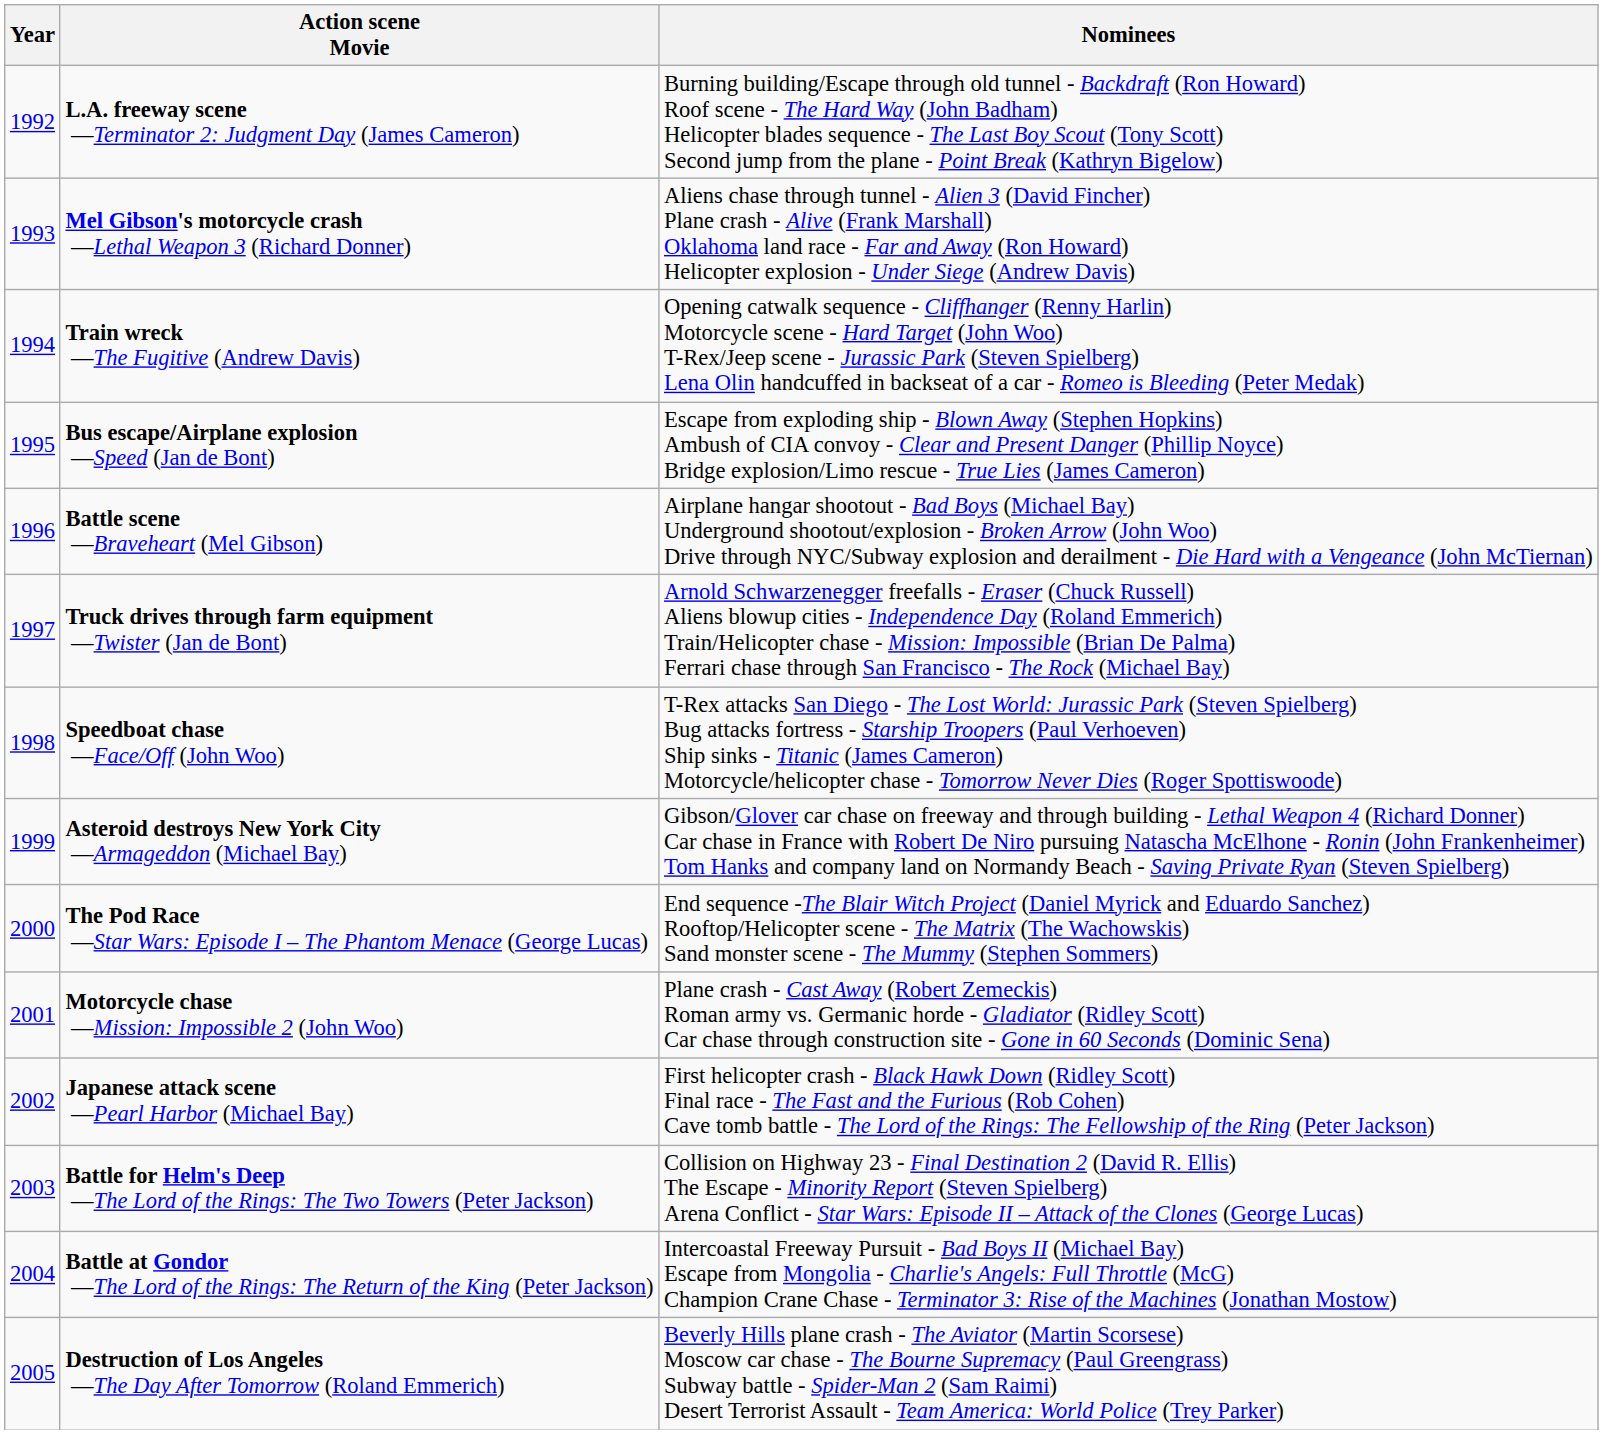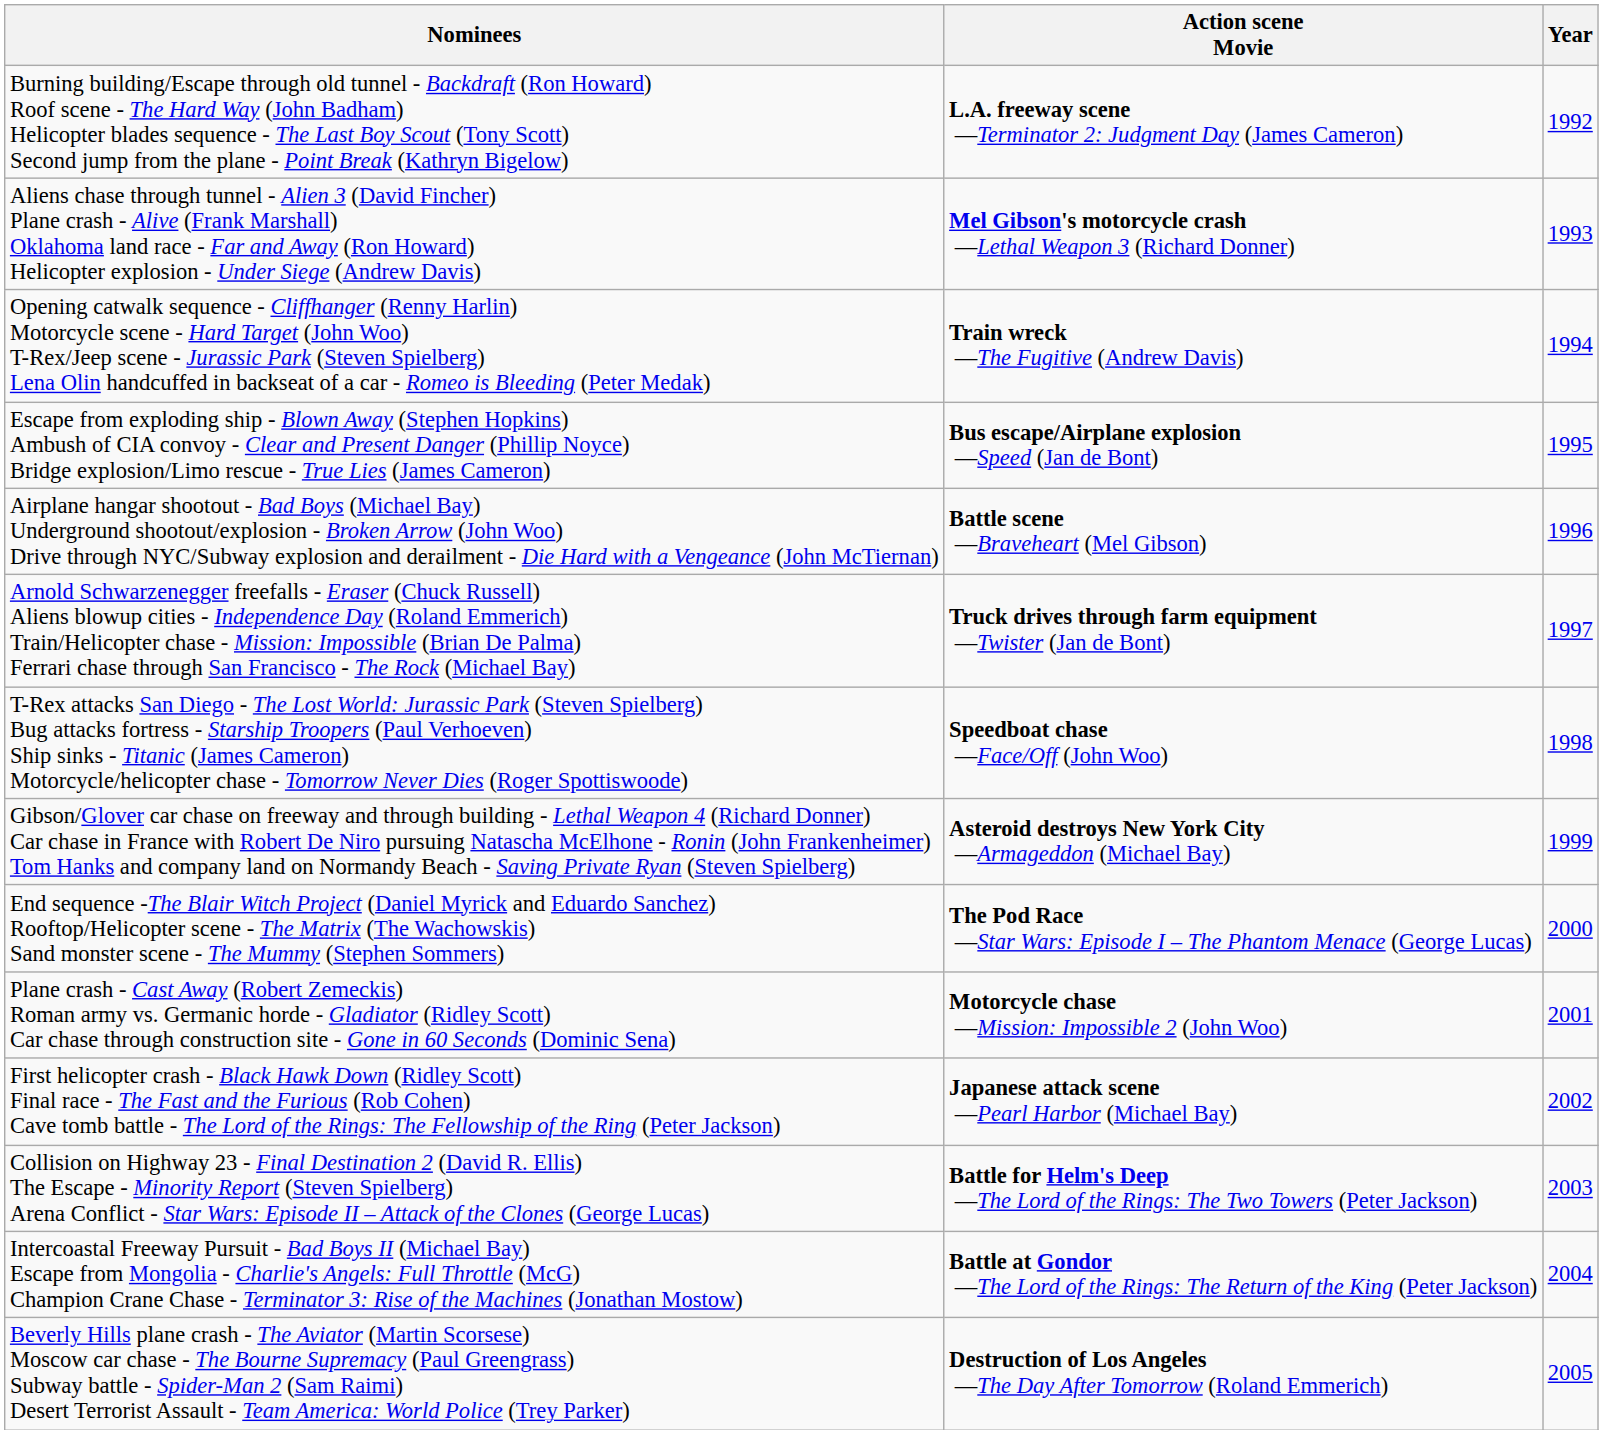 <table class="wikitable">
 <tr>
+<th>Nominees</th>
+<th>Action scene <br> Movie</th>
 <th>Year</th>
-<th>Action scene <br> Movie</th>
-<th>Nominees</th>
 </tr>
 <tr>
+<td>Burning building/Escape through old tunnel - <em><a href='#'>Backdraft</a></em> (<a href='#'>Ron Howard</a>) <br> Roof scene - <em><a href='#'>The Hard Way</a></em> (<a href='#'>John Badham</a>) <br> Helicopter blades sequence - <em><a href='#'>The Last Boy Scout</a></em> (<a href='#'>Tony Scott</a>) <br> Second jump from the plane - <em><a href='#'>Point Break</a></em> (<a href='#'>Kathryn Bigelow</a>)</td>
+<td><strong>L.A. freeway scene</strong> <br> —<em><a href='#'>Terminator 2: Judgment Day</a></em> (<a href='#'>James Cameron</a>)</td>
 <td><a href='#'>1992</a></td>
-<td><strong>L.A. freeway scene</strong> <br> —<em><a href='#'>Terminator 2: Judgment Day</a></em> (<a href='#'>James Cameron</a>)</td>
-<td>Burning building/Escape through old tunnel - <em><a href='#'>Backdraft</a></em> (<a href='#'>Ron Howard</a>) <br> Roof scene - <em><a href='#'>The Hard Way</a></em> (<a href='#'>John Badham</a>) <br> Helicopter blades sequence - <em><a href='#'>The Last Boy Scout</a></em> (<a href='#'>Tony Scott</a>) <br> Second jump from the plane - <em><a href='#'>Point Break</a></em> (<a href='#'>Kathryn Bigelow</a>)</td>
 </tr>
 <tr>
+<td>Aliens chase through tunnel - <em><a href='#'>Alien 3</a></em> (<a href='#'>David Fincher</a>) <br> Plane crash - <em><a href='#'>Alive</a></em> (<a href='#'>Frank Marshall</a>) <br> <a href='#'>Oklahoma</a> land race - <em><a href='#'>Far and Away</a></em> (<a href='#'>Ron Howard</a>) <br> Helicopter explosion - <em><a href='#'>Under Siege</a></em> (<a href='#'>Andrew Davis</a>)</td>
+<td><strong><a href='#'>Mel Gibson</a>'s motorcycle crash</strong> <br> —<em><a href='#'>Lethal Weapon 3</a></em> (<a href='#'>Richard Donner</a>)</td>
 <td><a href='#'>1993</a></td>
-<td><strong><a href='#'>Mel Gibson</a>'s motorcycle crash</strong> <br> —<em><a href='#'>Lethal Weapon 3</a></em> (<a href='#'>Richard Donner</a>)</td>
-<td>Aliens chase through tunnel - <em><a href='#'>Alien 3</a></em> (<a href='#'>David Fincher</a>) <br> Plane crash - <em><a href='#'>Alive</a></em> (<a href='#'>Frank Marshall</a>) <br> <a href='#'>Oklahoma</a> land race - <em><a href='#'>Far and Away</a></em> (<a href='#'>Ron Howard</a>) <br> Helicopter explosion - <em><a href='#'>Under Siege</a></em> (<a href='#'>Andrew Davis</a>)</td>
 </tr>
 <tr>
+<td>Opening catwalk sequence - <em><a href='#'>Cliffhanger</a></em> (<a href='#'>Renny Harlin</a>) <br> Motorcycle scene - <em><a href='#'>Hard Target</a></em> (<a href='#'>John Woo</a>) <br> T-Rex/Jeep scene - <em><a href='#'>Jurassic Park</a></em> (<a href='#'>Steven Spielberg</a>) <br> <a href='#'>Lena Olin</a> handcuffed in backseat of a car - <em><a href='#'>Romeo is Bleeding</a></em> (<a href='#'>Peter Medak</a>)</td>
+<td><strong>Train wreck</strong> <br> —<em><a href='#'>The Fugitive</a></em> (<a href='#'>Andrew Davis</a>)</td>
 <td><a href='#'>1994</a></td>
-<td><strong>Train wreck</strong> <br> —<em><a href='#'>The Fugitive</a></em> (<a href='#'>Andrew Davis</a>)</td>
-<td>Opening catwalk sequence - <em><a href='#'>Cliffhanger</a></em> (<a href='#'>Renny Harlin</a>) <br> Motorcycle scene - <em><a href='#'>Hard Target</a></em> (<a href='#'>John Woo</a>) <br> T-Rex/Jeep scene - <em><a href='#'>Jurassic Park</a></em> (<a href='#'>Steven Spielberg</a>) <br> <a href='#'>Lena Olin</a> handcuffed in backseat of a car - <em><a href='#'>Romeo is Bleeding</a></em> (<a href='#'>Peter Medak</a>)</td>
 </tr>
 <tr>
+<td>Escape from exploding ship - <em><a href='#'>Blown Away</a></em> (<a href='#'>Stephen Hopkins</a>) <br> Ambush of CIA convoy - <em><a href='#'>Clear and Present Danger</a></em> (<a href='#'>Phillip Noyce</a>) <br> Bridge explosion/Limo rescue - <em><a href='#'>True Lies</a></em> (<a href='#'>James Cameron</a>)</td>
+<td><strong>Bus escape/Airplane explosion</strong> <br> —<em><a href='#'>Speed</a></em> (<a href='#'>Jan de Bont</a>)</td>
 <td><a href='#'>1995</a></td>
-<td><strong>Bus escape/Airplane explosion</strong> <br> —<em><a href='#'>Speed</a></em> (<a href='#'>Jan de Bont</a>)</td>
-<td>Escape from exploding ship - <em><a href='#'>Blown Away</a></em> (<a href='#'>Stephen Hopkins</a>) <br> Ambush of CIA convoy - <em><a href='#'>Clear and Present Danger</a></em> (<a href='#'>Phillip Noyce</a>) <br> Bridge explosion/Limo rescue - <em><a href='#'>True Lies</a></em> (<a href='#'>James Cameron</a>)</td>
 </tr>
 <tr>
+<td>Airplane hangar shootout - <em><a href='#'>Bad Boys</a></em> (<a href='#'>Michael Bay</a>) <br> Underground shootout/explosion - <em><a href='#'>Broken Arrow</a></em> (<a href='#'>John Woo</a>) <br> Drive through NYC/Subway explosion and derailment - <em><a href='#'>Die Hard with a Vengeance</a></em> (<a href='#'>John McTiernan</a>)</td>
+<td><strong>Battle scene</strong> <br> —<em><a href='#'>Braveheart</a></em> (<a href='#'>Mel Gibson</a>)</td>
 <td><a href='#'>1996</a></td>
-<td><strong>Battle scene</strong> <br> —<em><a href='#'>Braveheart</a></em> (<a href='#'>Mel Gibson</a>)</td>
-<td>Airplane hangar shootout - <em><a href='#'>Bad Boys</a></em> (<a href='#'>Michael Bay</a>) <br> Underground shootout/explosion - <em><a href='#'>Broken Arrow</a></em> (<a href='#'>John Woo</a>) <br> Drive through NYC/Subway explosion and derailment - <em><a href='#'>Die Hard with a Vengeance</a></em> (<a href='#'>John McTiernan</a>)</td>
 </tr>
 <tr>
+<td><a href='#'>Arnold Schwarzenegger</a> freefalls - <em><a href='#'>Eraser</a></em> (<a href='#'>Chuck Russell</a>) <br> Aliens blowup cities - <em><a href='#'>Independence Day</a></em> (<a href='#'>Roland Emmerich</a>) <br> Train/Helicopter chase - <em><a href='#'>Mission: Impossible</a></em> (<a href='#'>Brian De Palma</a>) <br> Ferrari chase through <a href='#'>San Francisco</a> - <em><a href='#'>The Rock</a></em> (<a href='#'>Michael Bay</a>)</td>
+<td><strong>Truck drives through farm equipment</strong> <br> —<em><a href='#'>Twister</a></em> (<a href='#'>Jan de Bont</a>)</td>
 <td><a href='#'>1997</a></td>
-<td><strong>Truck drives through farm equipment</strong> <br> —<em><a href='#'>Twister</a></em> (<a href='#'>Jan de Bont</a>)</td>
-<td><a href='#'>Arnold Schwarzenegger</a> freefalls - <em><a href='#'>Eraser</a></em> (<a href='#'>Chuck Russell</a>) <br> Aliens blowup cities - <em><a href='#'>Independence Day</a></em> (<a href='#'>Roland Emmerich</a>) <br> Train/Helicopter chase - <em><a href='#'>Mission: Impossible</a></em> (<a href='#'>Brian De Palma</a>) <br> Ferrari chase through <a href='#'>San Francisco</a> - <em><a href='#'>The Rock</a></em> (<a href='#'>Michael Bay</a>)</td>
 </tr>
 <tr>
+<td>T-Rex attacks <a href='#'>San Diego</a> - <em><a href='#'>The Lost World: Jurassic Park</a></em> (<a href='#'>Steven Spielberg</a>) <br> Bug attacks fortress - <em><a href='#'>Starship Troopers</a></em> (<a href='#'>Paul Verhoeven</a>) <br> Ship sinks - <em><a href='#'>Titanic</a></em> (<a href='#'>James Cameron</a>) <br> Motorcycle/helicopter chase - <em><a href='#'>Tomorrow Never Dies</a></em> (<a href='#'>Roger Spottiswoode</a>)</td>
+<td><strong>Speedboat chase</strong> <br> —<em><a href='#'>Face/Off</a></em> (<a href='#'>John Woo</a>)</td>
 <td><a href='#'>1998</a></td>
-<td><strong>Speedboat chase</strong> <br> —<em><a href='#'>Face/Off</a></em> (<a href='#'>John Woo</a>)</td>
-<td>T-Rex attacks <a href='#'>San Diego</a> - <em><a href='#'>The Lost World: Jurassic Park</a></em> (<a href='#'>Steven Spielberg</a>) <br> Bug attacks fortress - <em><a href='#'>Starship Troopers</a></em> (<a href='#'>Paul Verhoeven</a>) <br> Ship sinks - <em><a href='#'>Titanic</a></em> (<a href='#'>James Cameron</a>) <br> Motorcycle/helicopter chase - <em><a href='#'>Tomorrow Never Dies</a></em> (<a href='#'>Roger Spottiswoode</a>)</td>
 </tr>
 <tr>
+<td>Gibson/<a href='#'>Glover</a> car chase on freeway and through building - <em><a href='#'>Lethal Weapon 4</a></em> (<a href='#'>Richard Donner</a>) <br> Car chase in France with <a href='#'>Robert De Niro</a> pursuing <a href='#'>Natascha McElhone</a> - <em><a href='#'>Ronin</a></em> (<a href='#'>John Frankenheimer</a>) <br> <a href='#'>Tom Hanks</a> and company land on Normandy Beach - <em><a href='#'>Saving Private Ryan</a></em> (<a href='#'>Steven Spielberg</a>)</td>
+<td><strong>Asteroid destroys New York City</strong> <br> —<em><a href='#'>Armageddon</a></em> (<a href='#'>Michael Bay</a>)</td>
 <td><a href='#'>1999</a></td>
-<td><strong>Asteroid destroys New York City</strong> <br> —<em><a href='#'>Armageddon</a></em> (<a href='#'>Michael Bay</a>)</td>
-<td>Gibson/<a href='#'>Glover</a> car chase on freeway and through building - <em><a href='#'>Lethal Weapon 4</a></em> (<a href='#'>Richard Donner</a>) <br> Car chase in France with <a href='#'>Robert De Niro</a> pursuing <a href='#'>Natascha McElhone</a> - <em><a href='#'>Ronin</a></em> (<a href='#'>John Frankenheimer</a>) <br> <a href='#'>Tom Hanks</a> and company land on Normandy Beach - <em><a href='#'>Saving Private Ryan</a></em> (<a href='#'>Steven Spielberg</a>)</td>
 </tr>
 <tr>
+<td>End sequence -<em><a href='#'>The Blair Witch Project</a></em> (<a href='#'>Daniel Myrick</a> and <a href='#'>Eduardo Sanchez</a>) <br> Rooftop/Helicopter scene - <em><a href='#'>The Matrix</a></em> (<a href='#'>The Wachowskis</a>) <br> Sand monster scene - <em><a href='#'>The Mummy</a></em> (<a href='#'>Stephen Sommers</a>)</td>
+<td><strong>The Pod Race</strong> <br> —<em><a href='#'>Star Wars: Episode I – The Phantom Menace</a></em> (<a href='#'>George Lucas</a>)</td>
 <td><a href='#'>2000</a></td>
-<td><strong>The Pod Race</strong> <br> —<em><a href='#'>Star Wars: Episode I – The Phantom Menace</a></em> (<a href='#'>George Lucas</a>)</td>
-<td>End sequence -<em><a href='#'>The Blair Witch Project</a></em> (<a href='#'>Daniel Myrick</a> and <a href='#'>Eduardo Sanchez</a>) <br> Rooftop/Helicopter scene - <em><a href='#'>The Matrix</a></em> (<a href='#'>The Wachowskis</a>) <br> Sand monster scene - <em><a href='#'>The Mummy</a></em> (<a href='#'>Stephen Sommers</a>)</td>
 </tr>
 <tr>
+<td>Plane crash - <em><a href='#'>Cast Away</a></em> (<a href='#'>Robert Zemeckis</a>) <br> Roman army vs. Germanic horde - <em><a href='#'>Gladiator</a></em> (<a href='#'>Ridley Scott</a>) <br> Car chase through construction site - <em><a href='#'>Gone in 60 Seconds</a></em> (<a href='#'>Dominic Sena</a>)</td>
+<td><strong>Motorcycle chase</strong> <br> —<em><a href='#'>Mission: Impossible 2</a></em> (<a href='#'>John Woo</a>)</td>
 <td><a href='#'>2001</a></td>
-<td><strong>Motorcycle chase</strong> <br> —<em><a href='#'>Mission: Impossible 2</a></em> (<a href='#'>John Woo</a>)</td>
-<td>Plane crash - <em><a href='#'>Cast Away</a></em> (<a href='#'>Robert Zemeckis</a>) <br> Roman army vs. Germanic horde - <em><a href='#'>Gladiator</a></em> (<a href='#'>Ridley Scott</a>) <br> Car chase through construction site - <em><a href='#'>Gone in 60 Seconds</a></em> (<a href='#'>Dominic Sena</a>)</td>
 </tr>
 <tr>
+<td>First helicopter crash - <em><a href='#'>Black Hawk Down</a></em> (<a href='#'>Ridley Scott</a>) <br> Final race - <em><a href='#'>The Fast and the Furious</a></em> (<a href='#'>Rob Cohen</a>) <br> Cave tomb battle - <em><a href='#'>The Lord of the Rings: The Fellowship of the Ring</a></em> (<a href='#'>Peter Jackson</a>)</td>
+<td><strong>Japanese attack scene</strong> <br> —<em><a href='#'>Pearl Harbor</a></em> (<a href='#'>Michael Bay</a>)</td>
 <td><a href='#'>2002</a></td>
-<td><strong>Japanese attack scene</strong> <br> —<em><a href='#'>Pearl Harbor</a></em> (<a href='#'>Michael Bay</a>)</td>
-<td>First helicopter crash - <em><a href='#'>Black Hawk Down</a></em> (<a href='#'>Ridley Scott</a>) <br> Final race - <em><a href='#'>The Fast and the Furious</a></em> (<a href='#'>Rob Cohen</a>) <br> Cave tomb battle - <em><a href='#'>The Lord of the Rings: The Fellowship of the Ring</a></em> (<a href='#'>Peter Jackson</a>)</td>
 </tr>
 <tr>
+<td>Collision on Highway 23 - <em><a href='#'>Final Destination 2</a></em> (<a href='#'>David R. Ellis</a>) <br> The Escape - <em><a href='#'>Minority Report</a></em> (<a href='#'>Steven Spielberg</a>) <br> Arena Conflict - <em><a href='#'>Star Wars: Episode II – Attack of the Clones</a></em> (<a href='#'>George Lucas</a>)</td>
+<td><strong>Battle for <a href='#'>Helm's Deep</a></strong> <br> —<em><a href='#'>The Lord of the Rings: The Two Towers</a></em> (<a href='#'>Peter Jackson</a>)</td>
 <td><a href='#'>2003</a></td>
-<td><strong>Battle for <a href='#'>Helm's Deep</a></strong> <br> —<em><a href='#'>The Lord of the Rings: The Two Towers</a></em> (<a href='#'>Peter Jackson</a>)</td>
-<td>Collision on Highway 23 - <em><a href='#'>Final Destination 2</a></em> (<a href='#'>David R. Ellis</a>) <br> The Escape - <em><a href='#'>Minority Report</a></em> (<a href='#'>Steven Spielberg</a>) <br> Arena Conflict - <em><a href='#'>Star Wars: Episode II – Attack of the Clones</a></em> (<a href='#'>George Lucas</a>)</td>
 </tr>
 <tr>
+<td>Intercoastal Freeway Pursuit - <em><a href='#'>Bad Boys II</a></em> (<a href='#'>Michael Bay</a>) <br> Escape from <a href='#'>Mongolia</a> - <em><a href='#'>Charlie's Angels: Full Throttle</a></em> (<a href='#'>McG</a>) <br> Champion Crane Chase - <em><a href='#'>Terminator 3: Rise of the Machines</a></em> (<a href='#'>Jonathan Mostow</a>)</td>
+<td><strong>Battle at <a href='#'>Gondor</a></strong> <br> —<em><a href='#'>The Lord of the Rings: The Return of the King</a></em> (<a href='#'>Peter Jackson</a>)</td>
 <td><a href='#'>2004</a></td>
-<td><strong>Battle at <a href='#'>Gondor</a></strong> <br> —<em><a href='#'>The Lord of the Rings: The Return of the King</a></em> (<a href='#'>Peter Jackson</a>)</td>
-<td>Intercoastal Freeway Pursuit - <em><a href='#'>Bad Boys II</a></em> (<a href='#'>Michael Bay</a>) <br> Escape from <a href='#'>Mongolia</a> - <em><a href='#'>Charlie's Angels: Full Throttle</a></em> (<a href='#'>McG</a>) <br> Champion Crane Chase - <em><a href='#'>Terminator 3: Rise of the Machines</a></em> (<a href='#'>Jonathan Mostow</a>)</td>
 </tr>
 <tr>
+<td><a href='#'>Beverly Hills</a> plane crash - <em><a href='#'>The Aviator</a></em> (<a href='#'>Martin Scorsese</a>) <br> Moscow car chase - <em><a href='#'>The Bourne Supremacy</a></em> (<a href='#'>Paul Greengrass</a>) <br> Subway battle - <em><a href='#'>Spider-Man 2</a></em> (<a href='#'>Sam Raimi</a>) <br> Desert Terrorist Assault - <em><a href='#'>Team America: World Police</a></em> (<a href='#'>Trey Parker</a>)</td>
+<td><strong>Destruction of Los Angeles</strong> <br> —<em><a href='#'>The Day After Tomorrow</a></em> (<a href='#'>Roland Emmerich</a>)</td>
 <td><a href='#'>2005</a></td>
-<td><strong>Destruction of Los Angeles</strong> <br> —<em><a href='#'>The Day After Tomorrow</a></em> (<a href='#'>Roland Emmerich</a>)</td>
-<td><a href='#'>Beverly Hills</a> plane crash - <em><a href='#'>The Aviator</a></em> (<a href='#'>Martin Scorsese</a>) <br> Moscow car chase - <em><a href='#'>The Bourne Supremacy</a></em> (<a href='#'>Paul Greengrass</a>) <br> Subway battle - <em><a href='#'>Spider-Man 2</a></em> (<a href='#'>Sam Raimi</a>) <br> Desert Terrorist Assault - <em><a href='#'>Team America: World Police</a></em> (<a href='#'>Trey Parker</a>)</td>
 </tr>
 </table>
